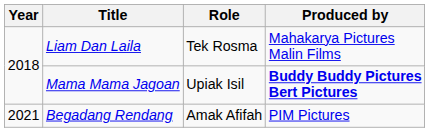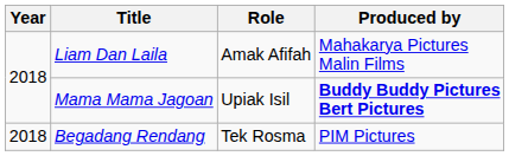 <table class="wikitable sortable">
 <tr>
 <th>Year</th>
 <th>Title</th>
 <th>Role</th>
 <th>Produced by</th>
 </tr>
 <tr>
 <td rowspan="2">2018</td>
 <td><em><a href='#'>Liam Dan Laila</a></em></td>
-<td>Tek Rosma</td>
+<td>Amak Afifah</td>
 <td><a href='#'>Mahakarya Pictures</a><br><a href='#'>Malin Films</a></td>
 </tr>
 <tr>
 <td><em><a href='#'>Mama Mama Jagoan</a></em></td>
 <td>Upiak Isil</td>
 <td><strong><a href='#'>Buddy Buddy Pictures</a><br><a href='#'>Bert Pictures</a></strong></td>
 </tr>
 <tr>
-<td>2021</td>
+<td>2018</td>
 <td><em><a href='#'>Begadang Rendang</a></em></td>
-<td>Amak Afifah</td>
+<td>Tek Rosma</td>
 <td><a href='#'>PIM Pictures</a></td>
 </tr>
 </table>
